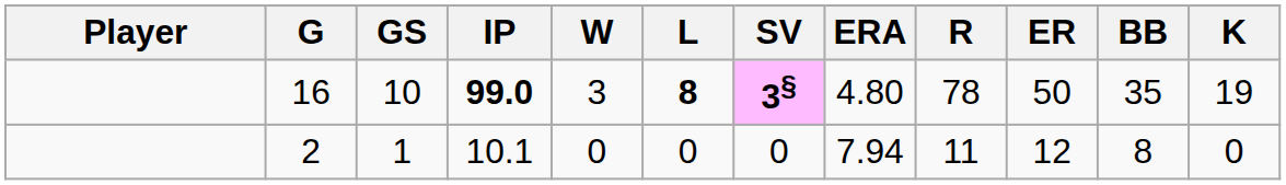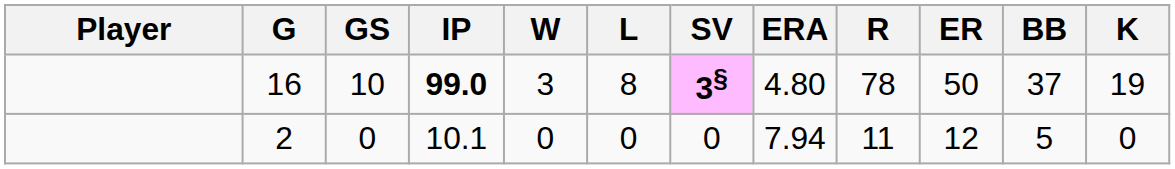 <table class="wikitable sortable">
 <tr>
 <th bgcolor="#DDDDFF" width="20%">Player</th>
 <th bgcolor="#DDDDFF" width="7%">G</th>
 <th bgcolor="#DDDDFF" width="7%">GS</th>
 <th bgcolor="#DDDDFF" width="8%">IP</th>
 <th bgcolor="#DDDDFF" width="7%">W</th>
 <th bgcolor="#DDDDFF" width="7%">L</th>
 <th bgcolor="#DDDDFF" width="7%">SV</th>
 <th bgcolor="#DDDDFF" width="7%">ERA</th>
 <th bgcolor="#DDDDFF" width="7%">R</th>
 <th bgcolor="#DDDDFF" width="7%">ER</th>
 <th bgcolor="#DDDDFF" width="7%">BB</th>
 <th bgcolor="#DDDDFF" width="7%">K</th>
 </tr>
 <tr align="center">
 <td></td>
 <td>16</td>
 <td>10</td>
 <td><strong>99.0</strong></td>
 <td>3</td>
-<td><strong>8</strong></td>
+<td>8</td>
 <td bgcolor="#ffbbff"><strong>3<sup>§</sup></strong></td>
 <td>4.80</td>
 <td>78</td>
 <td>50</td>
-<td>35</td>
+<td>37</td>
 <td>19</td>
 </tr>
 <tr align="center">
 <td></td>
 <td>2</td>
-<td>1</td>
+<td>0</td>
 <td>10.1</td>
 <td>0</td>
 <td>0</td>
 <td>0</td>
 <td>7.94</td>
 <td>11</td>
 <td>12</td>
-<td>8</td>
+<td>5</td>
 <td>0</td>
 </tr>
 </table>
